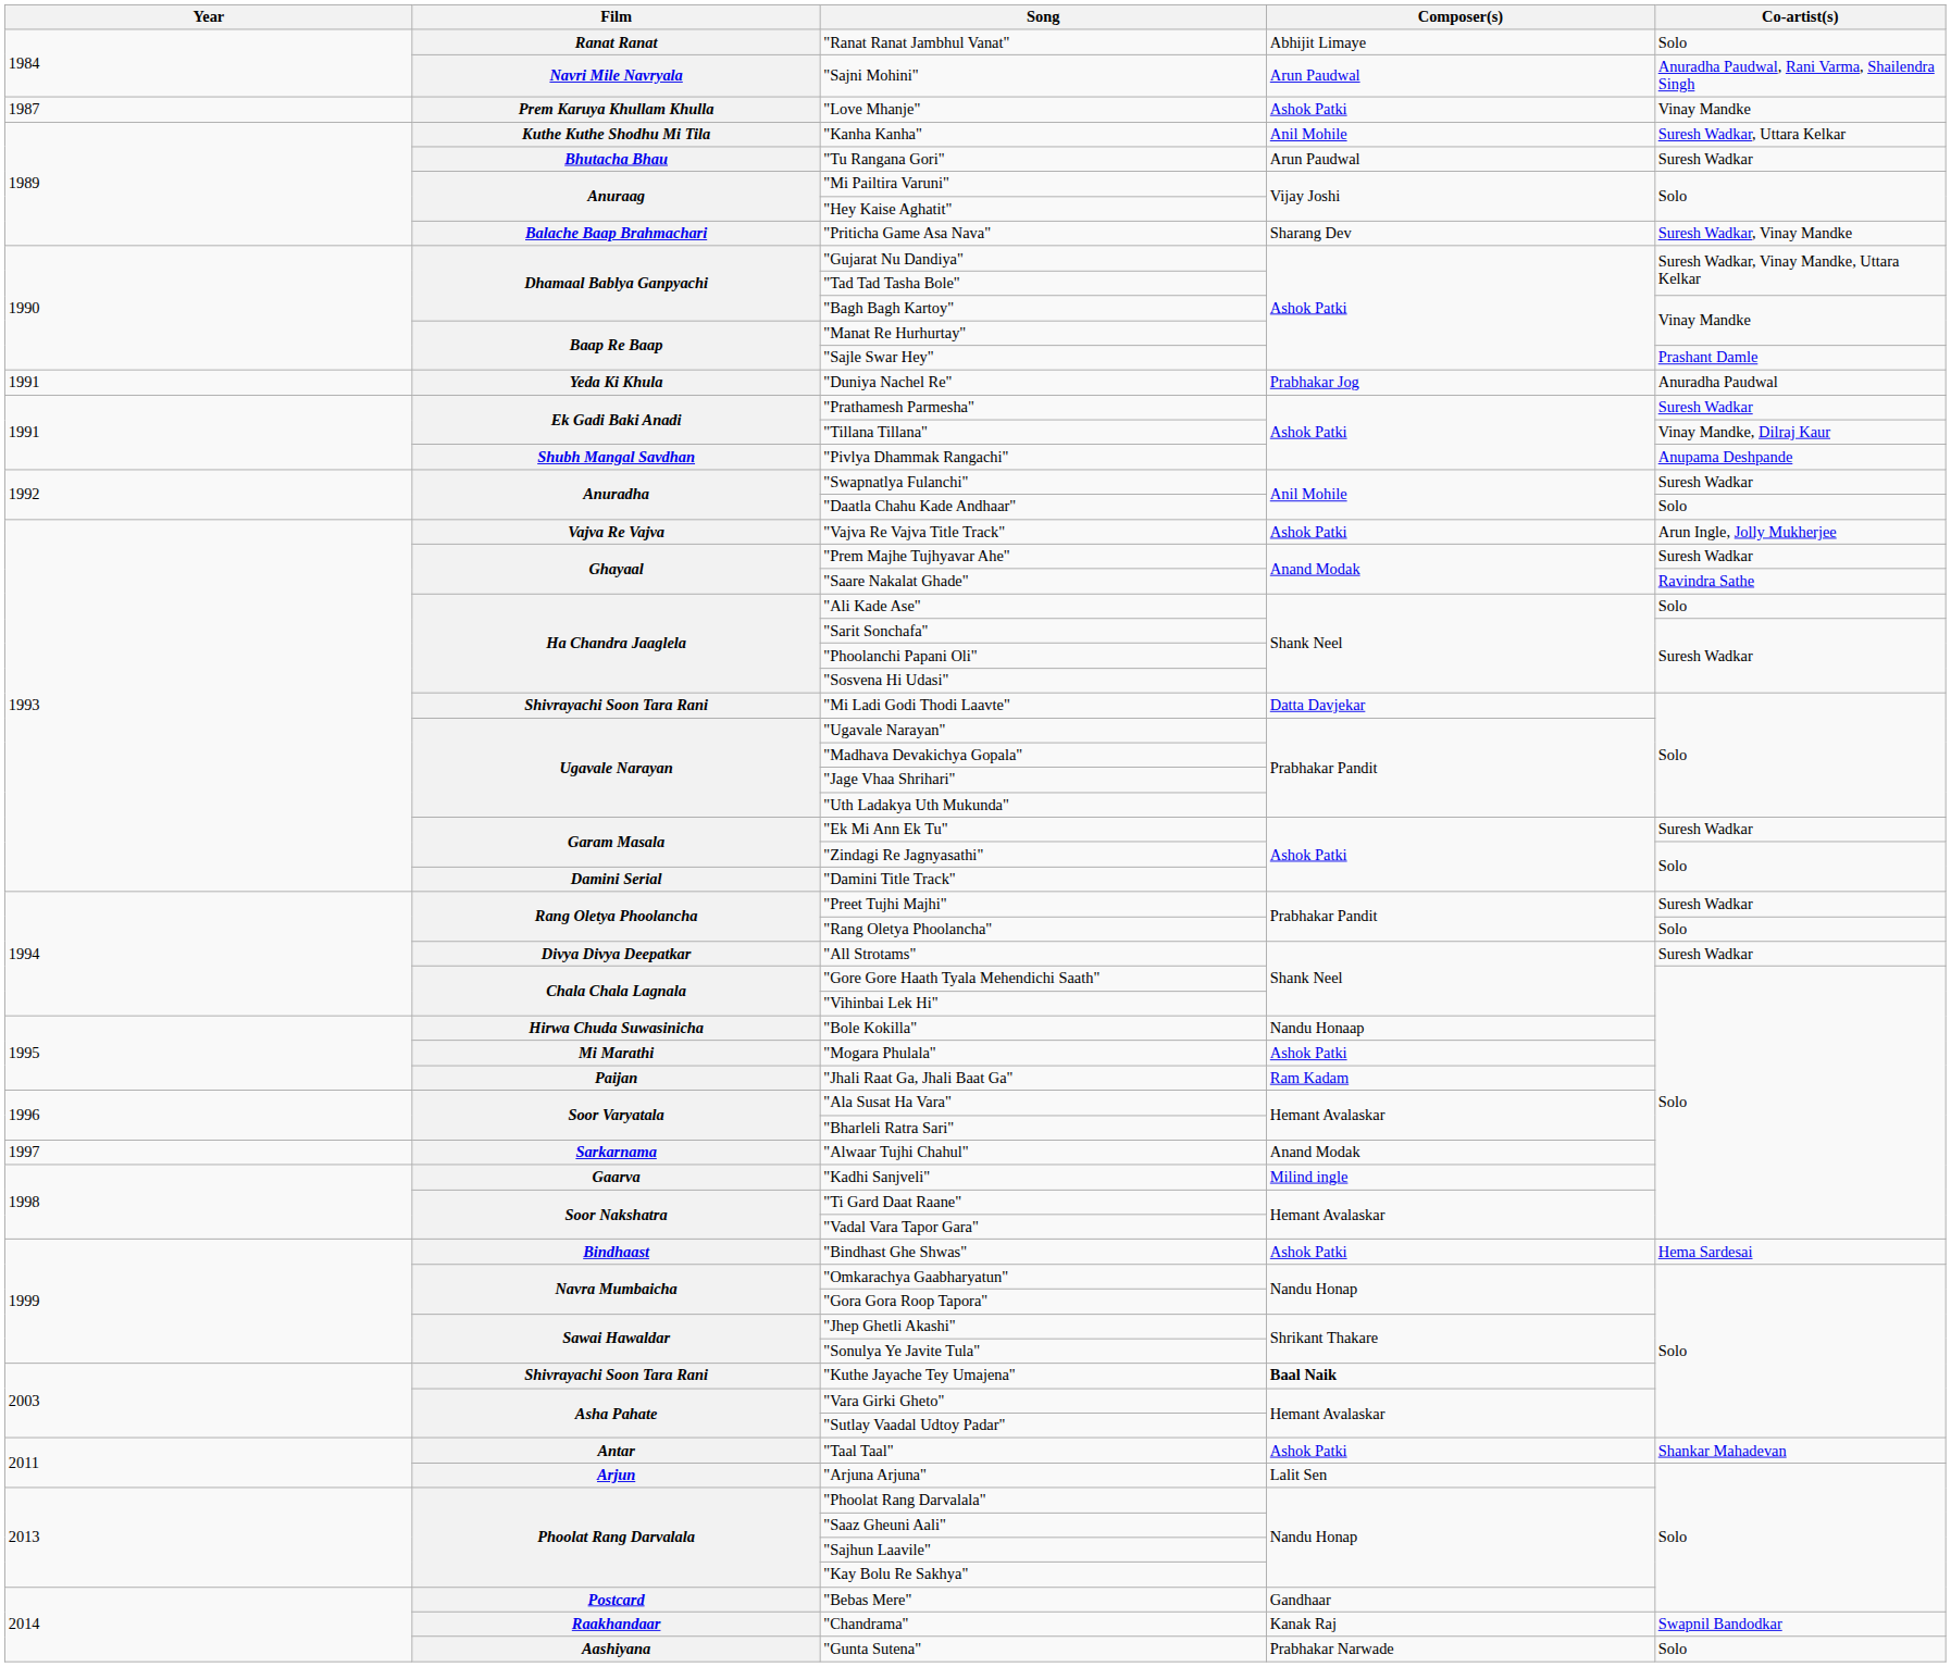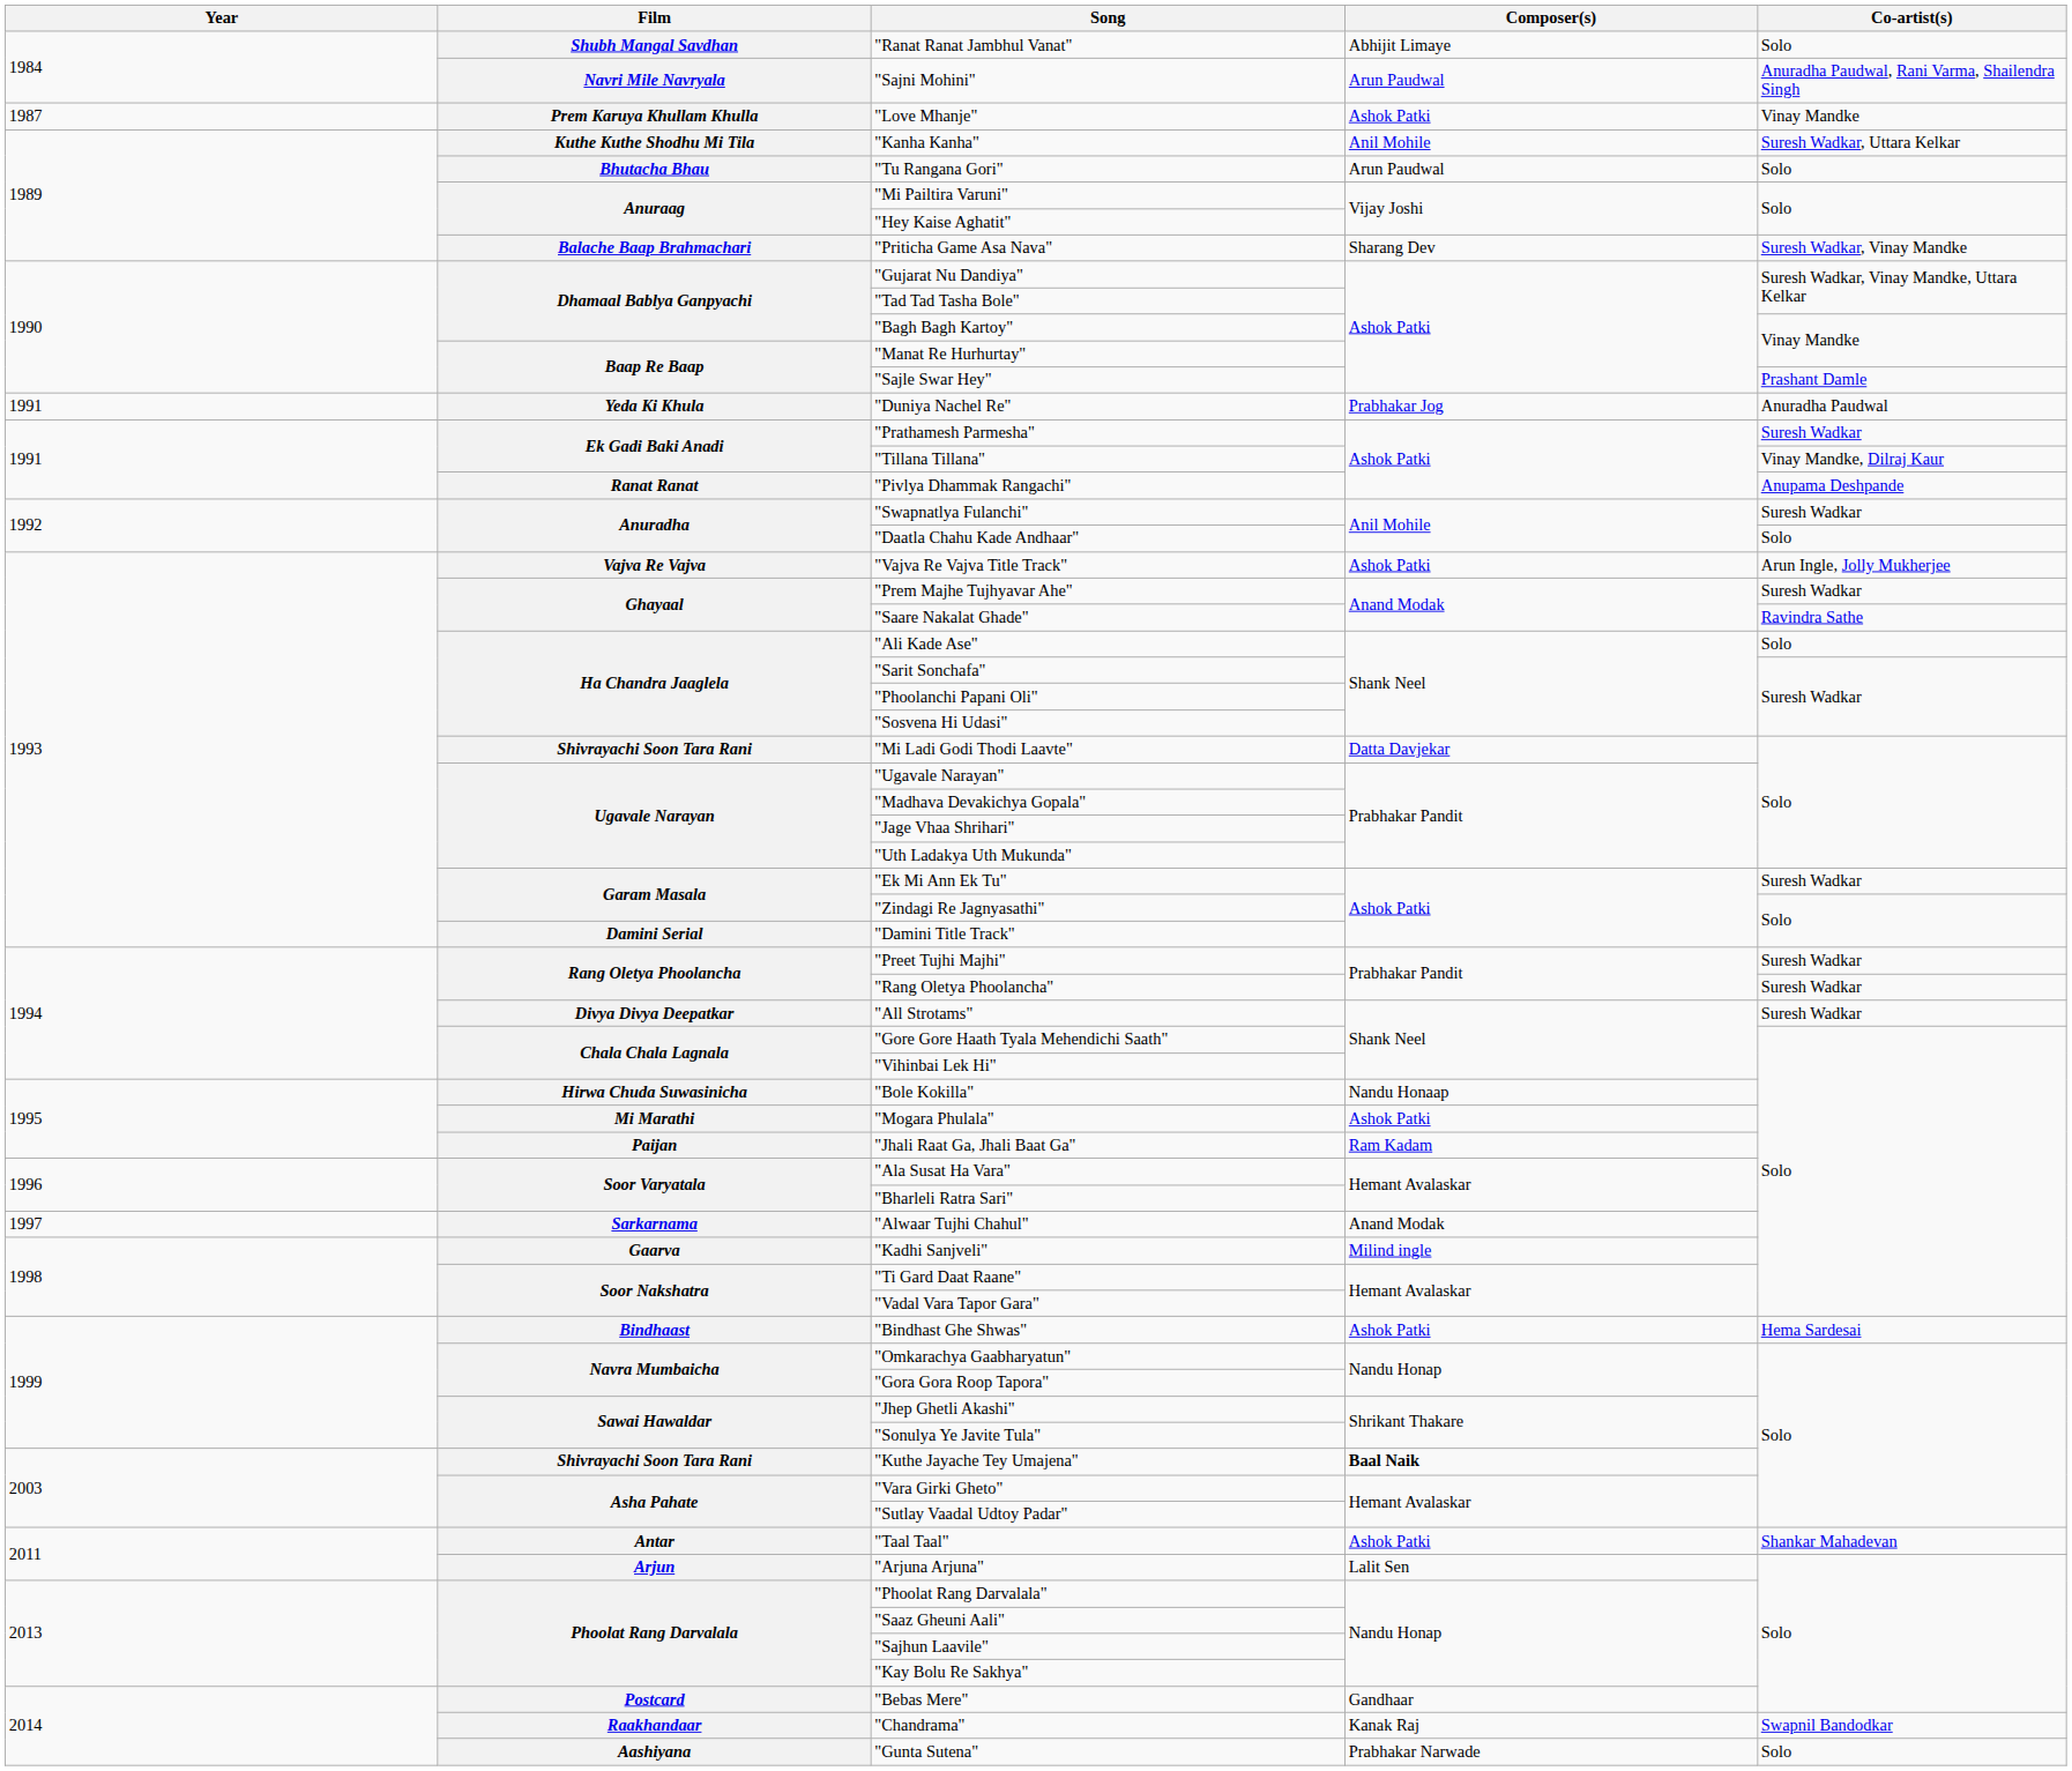 <table class="wikitable plainrowheaders" width="100%" textcolor:#000;">
 <tr>
 <th scope="col" width=21%>Year</th>
 <th scope="col" width=21%>Film</th>
 <th scope="col" width=23%>Song</th>
 <th scope="col" width="20%">Composer(s)</th>
 <th scope="col" width="20%">Co-artist(s)</th>
 </tr>
 <tr>
 <td rowspan="2">1984</td>
-<th><em>Ranat Ranat</em></th>
+<th><em><a href='#'>Shubh Mangal Savdhan</a></em></th>
 <td>"Ranat Ranat Jambhul Vanat"</td>
 <td>Abhijit Limaye</td>
 <td>Solo</td>
 </tr>
 <tr>
 <th><em><a href='#'>Navri Mile Navryala</a></em></th>
 <td>"Sajni Mohini"</td>
 <td><a href='#'>Arun Paudwal</a></td>
 <td><a href='#'>Anuradha Paudwal</a>, <a href='#'>Rani Varma</a>, <a href='#'>Shailendra Singh</a></td>
 </tr>
 <tr>
 <td>1987</td>
 <th><em>Prem Karuya Khullam Khulla</em></th>
 <td>"Love Mhanje"</td>
 <td><a href='#'>Ashok Patki</a></td>
 <td>Vinay Mandke</td>
 </tr>
 <tr>
 <td rowspan="5">1989</td>
 <th><em>Kuthe Kuthe Shodhu Mi Tila</em></th>
 <td>"Kanha Kanha"</td>
 <td><a href='#'>Anil Mohile</a></td>
 <td><a href='#'>Suresh Wadkar</a>, Uttara Kelkar</td>
 </tr>
 <tr>
 <th><em><a href='#'>Bhutacha Bhau</a></em></th>
 <td>"Tu Rangana Gori"</td>
 <td>Arun Paudwal</td>
-<td>Suresh Wadkar</td>
+<td>Solo</td>
 </tr>
 <tr>
 <th rowspan="2"><em>Anuraag</em></th>
 <td>"Mi Pailtira Varuni"</td>
 <td rowspan="2">Vijay Joshi</td>
 <td rowspan="2">Solo</td>
 </tr>
 <tr>
 <td>"Hey Kaise Aghatit"</td>
 </tr>
 <tr>
 <th><em><a href='#'>Balache Baap Brahmachari</a></em></th>
 <td>"Priticha Game Asa Nava"</td>
 <td>Sharang Dev</td>
 <td><a href='#'>Suresh Wadkar</a>, Vinay Mandke</td>
 </tr>
 <tr>
 <td rowspan="5">1990</td>
 <th rowspan="3"><em>Dhamaal Bablya Ganpyachi</em></th>
 <td>"Gujarat Nu Dandiya"</td>
 <td rowspan="5"><a href='#'>Ashok Patki</a></td>
 <td rowspan="2">Suresh Wadkar, Vinay Mandke, Uttara Kelkar</td>
 </tr>
 <tr>
 <td>"Tad Tad Tasha Bole"</td>
 </tr>
 <tr>
 <td>"Bagh Bagh Kartoy"</td>
 <td rowspan="2">Vinay Mandke</td>
 </tr>
 <tr>
 <th rowspan="2"><em>Baap Re Baap</em></th>
 <td>"Manat Re Hurhurtay"</td>
 </tr>
 <tr>
 <td>"Sajle Swar Hey"</td>
 <td><a href='#'>Prashant Damle</a></td>
 </tr>
 <tr>
 <td>1991</td>
 <th><em>Yeda Ki Khula</em></th>
 <td>"Duniya Nachel Re"</td>
 <td><a href='#'>Prabhakar Jog</a></td>
 <td>Anuradha Paudwal</td>
 </tr>
 <tr>
 <td rowspan="3">1991</td>
 <th rowspan="2"><em>Ek Gadi Baki Anadi</em></th>
 <td>"Prathamesh Parmesha"</td>
 <td rowspan="3"><a href='#'>Ashok Patki</a></td>
 <td><a href='#'>Suresh Wadkar</a></td>
 </tr>
 <tr>
 <td>"Tillana Tillana"</td>
 <td>Vinay Mandke, <a href='#'>Dilraj Kaur</a></td>
 </tr>
 <tr>
-<th><em><a href='#'>Shubh Mangal Savdhan</a></em></th>
+<th><em>Ranat Ranat</em></th>
 <td>"Pivlya Dhammak Rangachi"</td>
 <td><a href='#'>Anupama Deshpande</a></td>
 </tr>
 <tr>
 <td rowspan="2">1992</td>
 <th rowspan="2"><em>Anuradha</em></th>
 <td>"Swapnatlya Fulanchi"</td>
 <td rowspan="2"><a href='#'>Anil Mohile</a></td>
 <td>Suresh Wadkar</td>
 </tr>
 <tr>
 <td>"Daatla Chahu Kade Andhaar"</td>
 <td>Solo</td>
 </tr>
 <tr>
 <td rowspan="15">1993</td>
 <th><em>Vajva Re Vajva</em></th>
 <td>"Vajva Re Vajva Title Track"</td>
 <td><a href='#'>Ashok Patki</a></td>
 <td>Arun Ingle, <a href='#'>Jolly Mukherjee</a></td>
 </tr>
 <tr>
 <th rowspan="2"><em>Ghayaal</em></th>
 <td>"Prem Majhe Tujhyavar Ahe"</td>
 <td rowspan="2"><a href='#'>Anand Modak</a></td>
 <td>Suresh Wadkar</td>
 </tr>
 <tr>
 <td>"Saare Nakalat Ghade"</td>
 <td><a href='#'>Ravindra Sathe</a></td>
 </tr>
 <tr>
 <th rowspan="4"><em>Ha Chandra Jaaglela</em></th>
 <td>"Ali Kade Ase"</td>
 <td rowspan="4">Shank Neel</td>
 <td>Solo</td>
 </tr>
 <tr>
 <td>"Sarit Sonchafa"</td>
 <td rowspan="3">Suresh Wadkar</td>
 </tr>
 <tr>
 <td>"Phoolanchi Papani Oli"</td>
 </tr>
 <tr>
 <td>"Sosvena Hi Udasi"</td>
 </tr>
 <tr>
 <th><em>Shivrayachi Soon Tara Rani</em></th>
 <td>"Mi Ladi Godi Thodi Laavte"</td>
 <td><a href='#'>Datta Davjekar</a></td>
 <td rowspan="5">Solo</td>
 </tr>
 <tr>
 <th rowspan="4"><em>Ugavale Narayan</em></th>
 <td>"Ugavale Narayan"</td>
 <td rowspan="4">Prabhakar Pandit</td>
 </tr>
 <tr>
 <td>"Madhava Devakichya Gopala"</td>
 </tr>
 <tr>
 <td>"Jage Vhaa Shrihari"</td>
 </tr>
 <tr>
 <td>"Uth Ladakya Uth Mukunda"</td>
 </tr>
 <tr>
 <th rowspan="2"><em>Garam Masala</em></th>
 <td>"Ek Mi Ann Ek Tu"</td>
 <td rowspan="3"><a href='#'>Ashok Patki</a></td>
 <td>Suresh Wadkar</td>
 </tr>
 <tr>
 <td>"Zindagi Re Jagnyasathi"</td>
 <td rowspan="2">Solo</td>
 </tr>
 <tr>
 <th><em>Damini Serial</em></th>
 <td>"Damini Title Track"</td>
 </tr>
 <tr>
 <td rowspan="5">1994</td>
 <th rowspan="2"><em>Rang Oletya Phoolancha</em></th>
 <td>"Preet Tujhi Majhi"</td>
 <td rowspan="2">Prabhakar Pandit</td>
 <td>Suresh Wadkar</td>
 </tr>
 <tr>
 <td>"Rang Oletya Phoolancha"</td>
-<td>Solo</td>
+<td>Suresh Wadkar</td>
 </tr>
 <tr>
 <th><em>Divya Divya Deepatkar</em></th>
 <td>"All Strotams"</td>
 <td rowspan="3">Shank Neel</td>
 <td>Suresh Wadkar</td>
 </tr>
 <tr>
 <th rowspan="2"><em>Chala Chala Lagnala</em></th>
 <td>"Gore Gore Haath Tyala Mehendichi Saath"</td>
 <td rowspan="11">Solo</td>
 </tr>
 <tr>
 <td>"Vihinbai Lek Hi"</td>
 </tr>
 <tr>
 <td rowspan="3">1995</td>
 <th><em>Hirwa Chuda Suwasinicha</em></th>
 <td>"Bole Kokilla"</td>
 <td>Nandu Honaap</td>
 </tr>
 <tr>
 <th><em>Mi Marathi</em></th>
 <td>"Mogara Phulala"</td>
 <td><a href='#'>Ashok Patki</a></td>
 </tr>
 <tr>
 <th><em>Paijan</em></th>
 <td>"Jhali Raat Ga, Jhali Baat Ga"</td>
 <td><a href='#'>Ram Kadam</a></td>
 </tr>
 <tr>
 <td rowspan="2">1996</td>
 <th rowspan="2"><em>Soor Varyatala</em></th>
 <td>"Ala Susat Ha Vara"</td>
 <td rowspan="2">Hemant Avalaskar</td>
 </tr>
 <tr>
 <td>"Bharleli Ratra Sari"</td>
 </tr>
 <tr>
 <td>1997</td>
 <th><em><a href='#'>Sarkarnama</a></em></th>
 <td>"Alwaar Tujhi Chahul"</td>
 <td>Anand Modak</td>
 </tr>
 <tr>
 <td rowspan="3">1998</td>
 <th><em>Gaarva</em></th>
 <td>"Kadhi Sanjveli"</td>
 <td><a href='#'>Milind ingle</a></td>
 </tr>
 <tr>
 <th rowspan="2"><em>Soor Nakshatra</em></th>
 <td>"Ti Gard Daat Raane"</td>
 <td rowspan="2">Hemant Avalaskar</td>
 </tr>
 <tr>
 <td>"Vadal Vara Tapor Gara"</td>
 </tr>
 <tr>
 <td rowspan="5">1999</td>
 <th><em><a href='#'>Bindhaast</a></em></th>
 <td>"Bindhast Ghe Shwas"</td>
 <td><a href='#'>Ashok Patki</a></td>
 <td><a href='#'>Hema Sardesai</a></td>
 </tr>
 <tr>
 <th rowspan="2"><em>Navra Mumbaicha</em></th>
 <td>"Omkarachya Gaabharyatun"</td>
 <td rowspan="2">Nandu Honap</td>
 <td rowspan="7">Solo</td>
 </tr>
 <tr>
 <td>"Gora Gora Roop Tapora"</td>
 </tr>
 <tr>
 <th rowspan="2"><em>Sawai Hawaldar</em></th>
 <td>"Jhep Ghetli Akashi"</td>
 <td rowspan="2">Shrikant Thakare</td>
 </tr>
 <tr>
 <td>"Sonulya Ye Javite Tula"</td>
 </tr>
 <tr>
 <td rowspan="3">2003</td>
 <th><em>Shivrayachi Soon Tara Rani</em></th>
 <td>"Kuthe Jayache Tey Umajena"</td>
 <td><strong>Baal Naik</strong></td>
 </tr>
 <tr>
 <th rowspan="2"><em>Asha Pahate</em></th>
 <td>"Vara Girki Gheto"</td>
 <td rowspan="2">Hemant Avalaskar</td>
 </tr>
 <tr>
 <td>"Sutlay Vaadal Udtoy Padar"</td>
 </tr>
 <tr>
 <td rowspan="2">2011</td>
 <th><em>Antar</em></th>
 <td>"Taal Taal"</td>
 <td><a href='#'>Ashok Patki</a></td>
 <td><a href='#'>Shankar Mahadevan</a></td>
 </tr>
 <tr>
 <th><em><a href='#'>Arjun</a></em></th>
 <td>"Arjuna Arjuna"</td>
 <td>Lalit Sen</td>
 <td rowspan="6">Solo</td>
 </tr>
 <tr>
 <td rowspan="4">2013</td>
 <th rowspan="4"><em>Phoolat Rang Darvalala</em></th>
 <td>"Phoolat Rang Darvalala"</td>
 <td rowspan="4">Nandu Honap</td>
 </tr>
 <tr>
 <td>"Saaz Gheuni Aali"</td>
 </tr>
 <tr>
 <td>"Sajhun Laavile"</td>
 </tr>
 <tr>
 <td>"Kay Bolu Re Sakhya"</td>
 </tr>
 <tr>
 <td rowspan=3>2014</td>
 <th><em><a href='#'>Postcard</a></em></th>
 <td>"Bebas Mere"</td>
 <td>Gandhaar</td>
 </tr>
 <tr>
 <th><em><a href='#'>Raakhandaar</a></em></th>
 <td>"Chandrama"</td>
 <td>Kanak Raj</td>
 <td><a href='#'>Swapnil Bandodkar</a></td>
 </tr>
 <tr>
 <th><em>Aashiyana</em></th>
 <td>"Gunta Sutena"</td>
 <td>Prabhakar Narwade</td>
 <td>Solo</td>
 </tr>
 </table>
